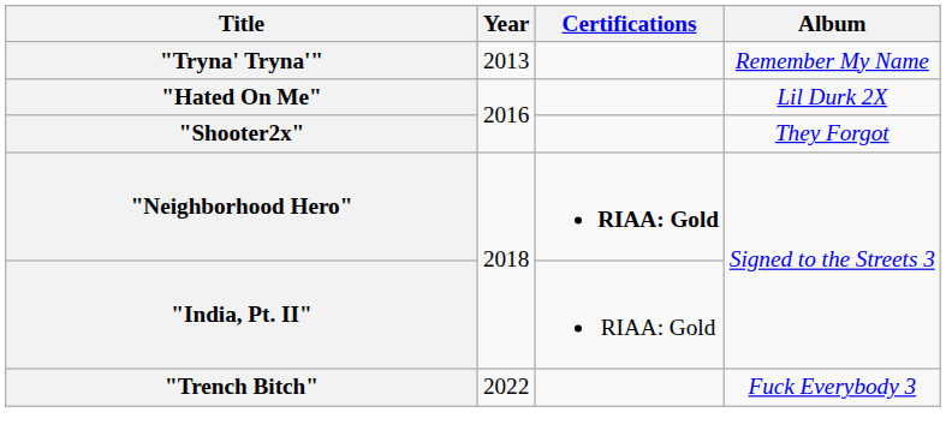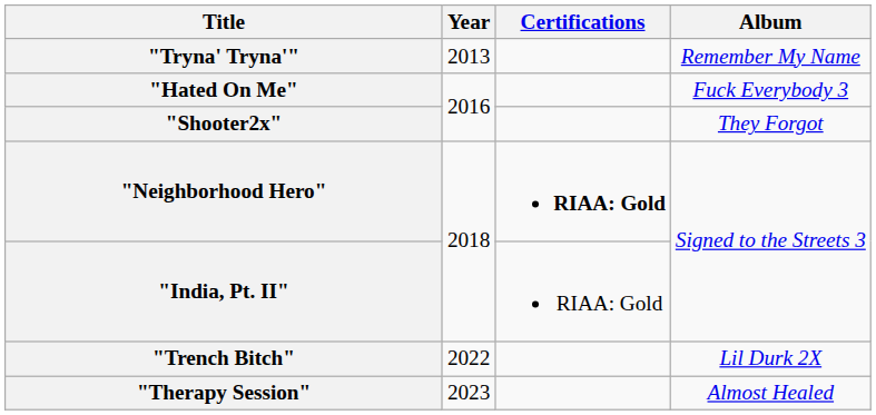 <table class="wikitable plainrowheaders" style="text-align:center;">
 <tr>
 <th scope="col" style="width:20em;">Title</th>
 <th scope="col">Year</th>
 <th scope="col"><a href='#'>Certifications</a></th>
 <th scope="col">Album</th>
 </tr>
 <tr>
 <th scope="row">"Tryna' Tryna'"<br></th>
 <td>2013</td>
 <td></td>
 <td><em><a href='#'>Remember My Name</a></em></td>
 </tr>
 <tr>
 <th scope="row">"Hated On Me"<br></th>
 <td rowspan="2">2016</td>
 <td></td>
-<td><em><a href='#'>Lil Durk 2X</a></em></td>
+<td><em><a href='#'>Fuck Everybody 3</a></em></td>
 </tr>
 <tr>
 <th scope="row">"Shooter2x"<br></th>
 <td></td>
 <td><em><a href='#'>They Forgot</a></em></td>
 </tr>
 <tr>
 <th scope="row">"Neighborhood Hero"</th>
 <td rowspan="2">2018</td>
 <td><strong><br><ul><li>RIAA: Gold</li></ul></strong></td>
 <td rowspan="2"><em><a href='#'>Signed to the Streets 3</a></em></td>
 </tr>
 <tr>
 <th scope="row">"India, Pt. II"</th>
 <td><br><ul><li>RIAA: Gold</li></ul></td>
 </tr>
 <tr>
 <th scope="row">"Trench Bitch"<br></th>
 <td>2022</td>
 <td></td>
-<td><em><a href='#'>Fuck Everybody 3</a></em></td>
+<td><em><a href='#'>Lil Durk 2X</a></em></td>
+</tr>
+<tr>
+<th scope="row">"Therapy Session"<br></th>
+<td>2023</td>
+<td></td>
+<td><em><a href='#'>Almost Healed</a></em></td>
 </tr>
 </table>
